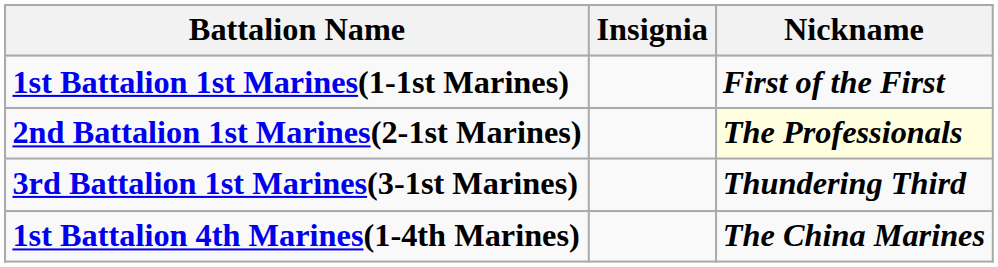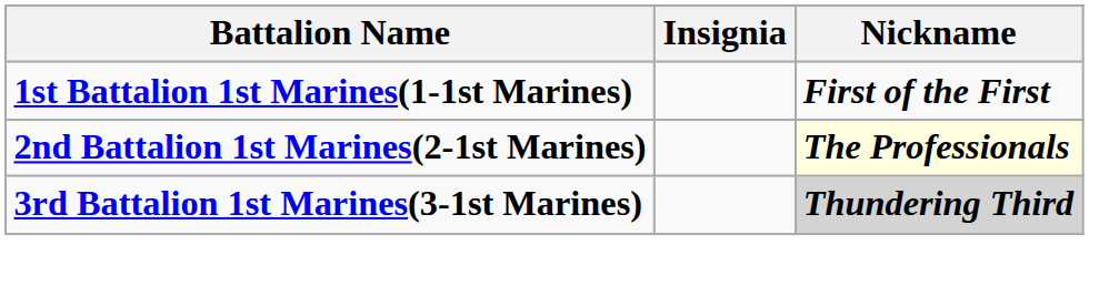 <table class="wikitable sortable" style="margin:text-align:center;">
 <tr bgcolor="#CCCCCC">
 <th><strong>Battalion Name</strong></th>
 <th><strong>Insignia</strong></th>
 <th><strong>Nickname</strong></th>
 </tr>
 <tr>
 <td><strong><a href='#'>1st Battalion 1st Marines</a>(1-1st Marines)</strong></td>
 <td></td>
 <td><strong><em>First of the First</em></strong></td>
 </tr>
 <tr>
 <td><strong><a href='#'>2nd Battalion 1st Marines</a>(2-1st Marines)</strong></td>
 <td></td>
 <td style="background: lightyellow;"><strong><em>The Professionals</em></strong></td>
 </tr>
 <tr>
 <td><strong><a href='#'>3rd Battalion 1st Marines</a>(3-1st Marines)</strong></td>
 <td></td>
-<td><strong><em>Thundering Third</em></strong></td>
-</tr>
-<tr>
-<td><strong><a href='#'>1st Battalion 4th Marines</a>(1-4th Marines)</strong></td>
-<td></td>
-<td><strong><em>The China Marines</em></strong></td>
+<td style="background: lightgrey;"><strong><em>Thundering Third</em></strong></td>
 </tr>
 </table>
